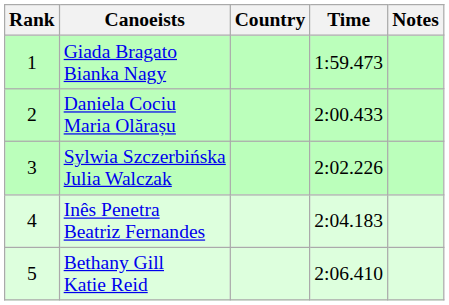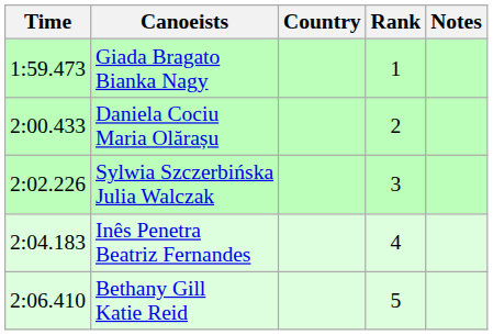 <table class="wikitable" style="text-align:center">
 <tr>
-<th>Rank</th>
+<th>Time</th>
 <th>Canoeists</th>
 <th>Country</th>
-<th>Time</th>
+<th>Rank</th>
 <th>Notes</th>
 </tr>
 <tr bgcolor=bbffbb>
-<td>1</td>
+<td>1:59.473</td>
 <td align=left><a href='#'>Giada Bragato</a><br><a href='#'>Bianka Nagy</a></td>
 <td align=left></td>
-<td>1:59.473</td>
+<td>1</td>
 <td></td>
 </tr>
 <tr bgcolor=bbffbb>
-<td>2</td>
+<td>2:00.433</td>
 <td align=left><a href='#'>Daniela Cociu</a><br><a href='#'>Maria Olărașu</a></td>
 <td align=left></td>
-<td>2:00.433</td>
+<td>2</td>
 <td></td>
 </tr>
 <tr bgcolor=bbffbb>
-<td>3</td>
+<td>2:02.226</td>
 <td align=left><a href='#'>Sylwia Szczerbińska</a><br><a href='#'>Julia Walczak</a></td>
 <td align=left></td>
-<td>2:02.226</td>
+<td>3</td>
 <td></td>
 </tr>
 <tr bgcolor=ddffdd>
-<td>4</td>
+<td>2:04.183</td>
 <td align=left><a href='#'>Inês Penetra</a><br><a href='#'>Beatriz Fernandes</a></td>
 <td align=left></td>
-<td>2:04.183</td>
+<td>4</td>
 <td></td>
 </tr>
 <tr bgcolor=ddffdd>
-<td>5</td>
+<td>2:06.410</td>
 <td align=left><a href='#'>Bethany Gill</a><br><a href='#'>Katie Reid</a></td>
 <td align=left></td>
-<td>2:06.410</td>
+<td>5</td>
 <td></td>
 </tr>
 </table>
